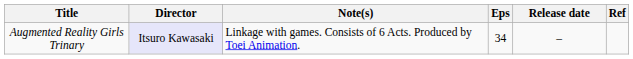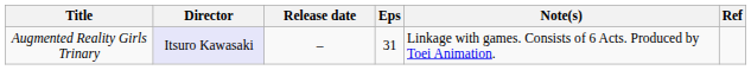 <table class="wikitable sortable" style="text-align:center; margin=auto; ">
 <tr>
 <th scope="col" width=20%>Title</th>
 <th scope="col" width=15%>Director</th>
+<th scope="col" width=15%>Release date</th>
+<th scope="col" class="unsortable">Eps</th>
 <th scope="col" class="unsortable">Note(s)</th>
-<th scope="col" class="unsortable">Eps</th>
-<th scope="col" width=15%>Release date</th>
 <th scope="col" class="unsortable">Ref</th>
 </tr>
 <tr>
 <td><em>Augmented Reality Girls Trinary</em></td>
 <td style="background: lavender;">Itsuro Kawasaki</td>
+<td>–<br></td>
+<td>31</td>
 <td style="text-align:left;">Linkage with games. Consists of 6 Acts. Produced by <a href='#'>Toei Animation</a>.</td>
-<td>34</td>
-<td>–<br></td>
 <td></td>
 </tr>
 </table>
